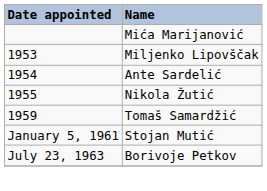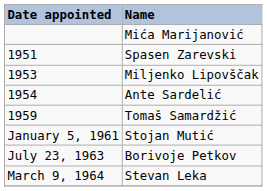 <table class="wikitable">
 <tr>
 <th style="text-align: left; background: #B0C4DE;">Date appointed</th>
 <th style="text-align: left; background: #B0C4DE;">Name</th>
 </tr>
 <tr>
 <td></td>
 <td>Mića Marijanović</td>
 </tr>
 <tr>
+<td>1951</td>
+<td>Spasen Zarevski</td>
+</tr>
+<tr>
 <td>1953</td>
 <td>Miljenko Lipovščak</td>
 </tr>
 <tr>
 <td>1954</td>
 <td>Ante Sardelić</td>
-</tr>
-<tr>
-<td>1955</td>
-<td>Nikola Žutić</td>
 </tr>
 <tr>
 <td>1959</td>
 <td>Tomaš Samardžić</td>
 </tr>
 <tr>
 <td>January 5, 1961</td>
 <td>Stojan Mutić</td>
 </tr>
 <tr>
 <td>July 23, 1963</td>
 <td>Borivoje Petkov</td>
 </tr>
 <tr>
+<td>March 9, 1964</td>
+<td>Stevan Leka</td>
+</tr>
+<tr>
 </tr>
 </table>
